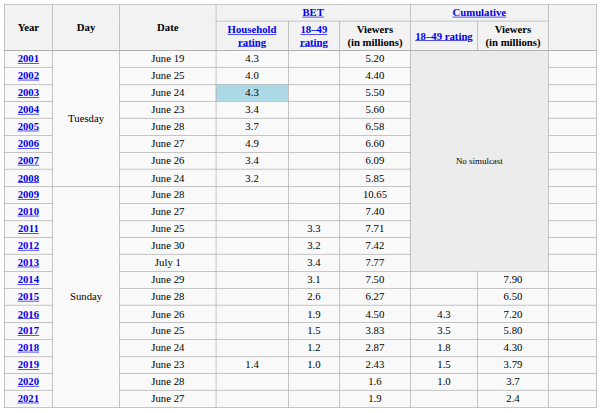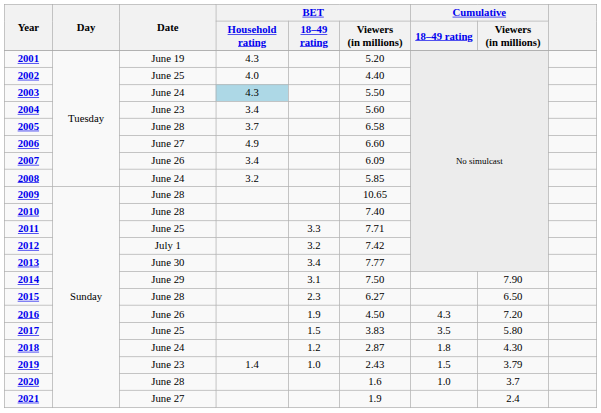 <table class="wikitable sortable" style="text-align: center; width:70%">
 <tr>
 <th style="width:5%" rowspan="2">Year</th>
 <th style="width:7%" rowspan="2">Day</th>
 <th style="width:10%" rowspan="2">Date</th>
 <th colspan="3"><a href='#'>BET</a></th>
 <th colspan="2"><a href='#'>Cumulative</a></th>
 <th style="width:5%" rowspan="2"></th>
 </tr>
 <tr>
 <th style="width:5%"><a href='#'>Household rating</a></th>
 <th style="width:5%"><a href='#'>18–49 rating</a></th>
 <th style="width:7%">Viewers<br>(in millions)</th>
 <th style="width:7%"><a href='#'>18–49 rating</a></th>
 <th style="width:7%">Viewers<br>(in millions)</th>
 </tr>
 <tr>
 </tr>
 <tr>
 <td style="text-align:center;"><strong><a href='#'>2001</a></strong></td>
 <td rowspan="8">Tuesday</td>
 <td>June 19</td>
 <td>4.3</td>
 <td></td>
 <td>5.20</td>
 <td rowspan="13" colspan="2" style="background:#ECECEC;"><small>No simulcast</small></td>
 <td></td>
 </tr>
 <tr>
 <td style="text-align:center;"><strong><a href='#'>2002</a></strong></td>
 <td>June 25</td>
 <td>4.0</td>
 <td></td>
 <td>4.40</td>
 <td></td>
 </tr>
 <tr>
 <td style="text-align:center;"><strong><a href='#'>2003</a></strong></td>
 <td>June 24</td>
 <td style="background: lightblue;">4.3</td>
 <td></td>
 <td>5.50</td>
 <td></td>
 </tr>
 <tr>
 <td style="text-align:center;"><strong><a href='#'>2004</a></strong></td>
 <td>June 23</td>
 <td>3.4</td>
 <td></td>
 <td>5.60</td>
 <td></td>
 </tr>
 <tr>
 <td style="text-align:center;"><strong><a href='#'>2005</a></strong></td>
 <td>June 28</td>
 <td>3.7</td>
 <td></td>
 <td>6.58</td>
 <td></td>
 </tr>
 <tr>
 <td style="text-align:center;"><strong><a href='#'>2006</a></strong></td>
 <td>June 27</td>
 <td>4.9</td>
 <td></td>
 <td>6.60</td>
 <td></td>
 </tr>
 <tr>
 <td style="text-align:center;"><strong><a href='#'>2007</a></strong></td>
 <td>June 26</td>
 <td>3.4</td>
 <td></td>
 <td>6.09</td>
 <td></td>
 </tr>
 <tr>
 <td style="text-align:center;"><strong><a href='#'>2008</a></strong></td>
 <td>June 24</td>
 <td>3.2</td>
 <td></td>
 <td>5.85</td>
 <td></td>
 </tr>
 <tr>
 <td style="text-align:center;"><strong><a href='#'>2009</a></strong></td>
 <td rowspan="13">Sunday</td>
 <td>June 28</td>
 <td></td>
 <td></td>
 <td>10.65</td>
 <td></td>
 </tr>
 <tr>
 <td style="text-align:center;"><strong><a href='#'>2010</a></strong></td>
-<td>June 27</td>
+<td>June 28</td>
 <td></td>
 <td></td>
 <td>7.40</td>
 <td></td>
 </tr>
 <tr>
 <td style="text-align:center;"><strong><a href='#'>2011</a></strong></td>
 <td>June 25</td>
 <td></td>
 <td>3.3</td>
 <td>7.71</td>
 <td></td>
 </tr>
 <tr>
 <td style="text-align:center;"><strong><a href='#'>2012</a></strong></td>
-<td>June 30</td>
+<td>July 1</td>
 <td></td>
 <td>3.2</td>
 <td>7.42</td>
 <td></td>
 </tr>
 <tr>
 <td style="text-align:center;"><strong><a href='#'>2013</a></strong></td>
-<td>July 1</td>
+<td>June 30</td>
 <td></td>
 <td>3.4</td>
 <td>7.77</td>
 <td></td>
 </tr>
 <tr>
 <td style="text-align:center;"><strong><a href='#'>2014</a></strong></td>
 <td>June 29</td>
 <td></td>
 <td>3.1</td>
 <td>7.50</td>
 <td></td>
 <td>7.90</td>
 <td></td>
 </tr>
 <tr>
 <td style="text-align:center;"><strong><a href='#'>2015</a></strong></td>
 <td>June 28</td>
 <td></td>
-<td>2.6</td>
+<td>2.3</td>
 <td>6.27</td>
 <td></td>
 <td>6.50</td>
 <td></td>
 </tr>
 <tr>
 <td style="text-align:center;"><strong><a href='#'>2016</a></strong></td>
 <td>June 26</td>
 <td></td>
 <td>1.9</td>
 <td>4.50</td>
 <td>4.3</td>
 <td>7.20</td>
 <td></td>
 </tr>
 <tr>
 <td style="text-align:center;"><strong><a href='#'>2017</a></strong></td>
 <td>June 25</td>
 <td></td>
 <td>1.5</td>
 <td>3.83</td>
 <td>3.5</td>
 <td>5.80</td>
 <td></td>
 </tr>
 <tr>
 <td style="text-align:center;"><strong><a href='#'>2018</a></strong></td>
 <td>June 24</td>
 <td></td>
 <td>1.2</td>
 <td>2.87</td>
 <td>1.8</td>
 <td>4.30</td>
 <td></td>
 </tr>
 <tr>
 <td style="text-align:center;"><strong><a href='#'>2019</a></strong></td>
 <td>June 23</td>
 <td>1.4</td>
 <td>1.0</td>
 <td>2.43</td>
 <td>1.5</td>
 <td>3.79</td>
 <td></td>
 </tr>
 <tr>
 <td style="text-align:center;"><strong><a href='#'>2020</a></strong></td>
 <td>June 28</td>
 <td></td>
 <td></td>
 <td>1.6</td>
 <td>1.0</td>
 <td>3.7</td>
 <td></td>
 </tr>
 <tr>
 <td style="text-align:center;"><strong><a href='#'>2021</a></strong></td>
 <td>June 27</td>
 <td></td>
 <td></td>
 <td>1.9</td>
 <td></td>
 <td>2.4</td>
 <td></td>
 </tr>
 </table>
